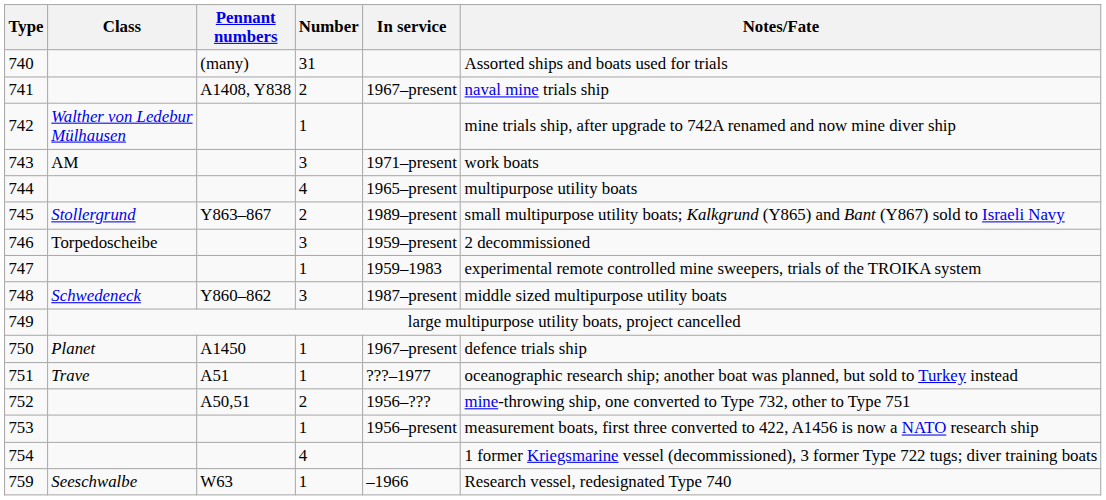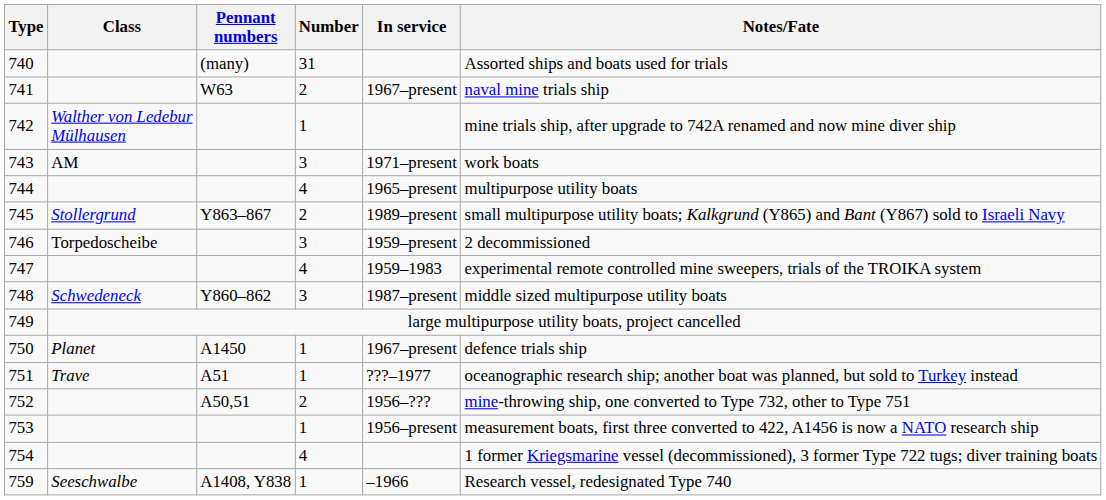 <table class="wikitable">
 <tr>
 <th scope="col">Type</th>
 <th scope="col">Class</th>
 <th scope="col"><a href='#'>Pennant<br>numbers</a></th>
 <th scope="col">Number</th>
 <th scope="col">In service</th>
 <th scope="col">Notes/Fate</th>
 </tr>
 <tr>
 <td>740</td>
 <td></td>
 <td>(many)</td>
 <td>31</td>
 <td></td>
 <td>Assorted ships and boats used for trials</td>
 </tr>
 <tr>
 <td>741</td>
 <td></td>
-<td>A1408, Y838</td>
+<td>W63</td>
 <td>2</td>
 <td>1967–present</td>
 <td><a href='#'>naval mine</a> trials ship</td>
 </tr>
 <tr>
 <td>742</td>
 <td><a href='#'><em>Walther von Ledebur</em><br><em>Mülhausen</em></a></td>
 <td></td>
 <td>1</td>
 <td></td>
 <td>mine trials ship, after upgrade to 742A renamed and now mine diver ship</td>
 </tr>
 <tr>
 <td>743</td>
 <td>AM</td>
 <td></td>
 <td>3</td>
 <td>1971–present</td>
 <td>work boats</td>
 </tr>
 <tr>
 <td>744</td>
 <td></td>
 <td></td>
 <td>4</td>
 <td>1965–present</td>
 <td>multipurpose utility boats</td>
 </tr>
 <tr>
 <td>745</td>
 <td><em><a href='#'>Stollergrund</a></em></td>
 <td>Y863–867</td>
 <td>2</td>
 <td>1989–present</td>
 <td>small multipurpose utility boats; <em>Kalkgrund</em> (Y865) and <em>Bant</em> (Y867) sold to <a href='#'>Israeli Navy</a></td>
 </tr>
 <tr>
 <td>746</td>
 <td>Torpedoscheibe</td>
 <td></td>
 <td>3</td>
 <td>1959–present</td>
 <td>2 decommissioned</td>
 </tr>
 <tr>
 <td>747</td>
 <td></td>
 <td></td>
-<td>1</td>
+<td>4</td>
 <td>1959–1983</td>
 <td>experimental remote controlled mine sweepers, trials of the TROIKA system</td>
 </tr>
 <tr>
 <td>748</td>
 <td><em><a href='#'>Schwedeneck</a></em></td>
 <td>Y860–862</td>
 <td>3</td>
 <td>1987–present</td>
 <td>middle sized multipurpose utility boats</td>
 </tr>
 <tr>
 <td>749</td>
 <td colspan="5" style="text-align: center;">large multipurpose utility boats, project cancelled</td>
 </tr>
 <tr>
 <td>750</td>
 <td><em>Planet</em></td>
 <td>A1450</td>
 <td>1</td>
 <td>1967–present</td>
 <td>defence trials ship</td>
 </tr>
 <tr>
 <td>751</td>
 <td><em>Trave</em></td>
 <td>A51</td>
 <td>1</td>
 <td>???–1977</td>
 <td>oceanographic research ship; another boat was planned, but sold to <a href='#'>Turkey</a> instead</td>
 </tr>
 <tr>
 <td>752</td>
 <td></td>
 <td>A50,51</td>
 <td>2</td>
 <td>1956–???</td>
 <td><a href='#'>mine</a>-throwing ship, one converted to Type 732, other to Type 751</td>
 </tr>
 <tr>
 <td>753</td>
 <td></td>
 <td></td>
 <td>1</td>
 <td>1956–present</td>
 <td>measurement boats, first three converted to 422, A1456 is now a <a href='#'>NATO</a> research ship</td>
 </tr>
 <tr>
 <td>754</td>
 <td></td>
 <td></td>
 <td>4</td>
 <td></td>
 <td>1 former <a href='#'>Kriegsmarine</a> vessel (decommissioned), 3 former Type 722 tugs; diver training boats</td>
 </tr>
 <tr>
 <td>759</td>
 <td><em>Seeschwalbe</em></td>
-<td>W63</td>
+<td>A1408, Y838</td>
 <td>1</td>
 <td>–1966</td>
 <td>Research vessel, redesignated Type 740</td>
 </tr>
 </table>
